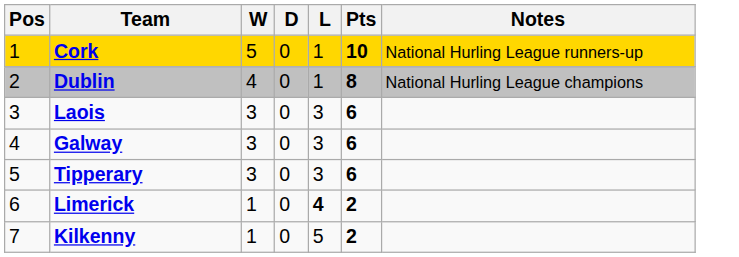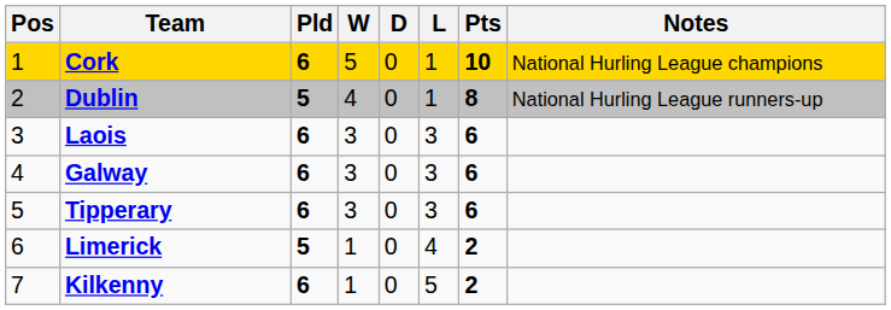 <table class="wikitable" style="text-align: centre;">
 <tr>
 <th width="20">Pos</th>
 <th width="150">Team</th>
+<th width="20">Pld</th>
 <th width="20">W</th>
 <th width="20">D</th>
 <th width="20">L</th>
 <th width="20">Pts</th>
 <th width="250">Notes</th>
 </tr>
 <tr style="background:gold;">
 <td>1</td>
 <td align="left"><strong> <a href='#'>Cork</a></strong></td>
+<td><strong>6</strong></td>
 <td>5</td>
 <td>0</td>
 <td>1</td>
 <td><strong>10</strong></td>
-<td><small> National Hurling League runners-up</small></td>
+<td><small> National Hurling League champions</small></td>
 </tr>
 <tr style="background:silver;">
 <td>2</td>
 <td align="left"><strong> <a href='#'>Dublin</a></strong></td>
+<td><strong>5</strong></td>
 <td>4</td>
 <td>0</td>
 <td>1</td>
 <td><strong>8</strong></td>
-<td><small> National Hurling League champions</small></td>
+<td><small> National Hurling League runners-up</small></td>
 </tr>
 <tr style="">
 <td>3</td>
 <td align="left"><strong> <a href='#'>Laois</a></strong></td>
+<td><strong>6</strong></td>
 <td>3</td>
 <td>0</td>
 <td>3</td>
 <td><strong>6</strong></td>
 <td></td>
 </tr>
 <tr style="">
 <td>4</td>
 <td align="left"><strong> <a href='#'>Galway</a></strong></td>
+<td><strong>6</strong></td>
 <td>3</td>
 <td>0</td>
 <td>3</td>
 <td><strong>6</strong></td>
 <td></td>
 </tr>
 <tr style="">
 <td>5</td>
 <td align="left"><strong> <a href='#'>Tipperary</a></strong></td>
+<td><strong>6</strong></td>
 <td>3</td>
 <td>0</td>
 <td>3</td>
 <td><strong>6</strong></td>
 <td></td>
 </tr>
 <tr style="">
 <td>6</td>
 <td align="left"><strong> <a href='#'>Limerick</a></strong></td>
+<td><strong>5</strong></td>
 <td>1</td>
 <td>0</td>
-<td><strong>4</strong></td>
+<td>4</td>
 <td><strong>2</strong></td>
 <td></td>
 </tr>
 <tr style="">
 <td>7</td>
 <td align="left"><strong> <a href='#'>Kilkenny</a></strong></td>
+<td><strong>6</strong></td>
 <td>1</td>
 <td>0</td>
 <td>5</td>
 <td><strong>2</strong></td>
 <td></td>
 </tr>
 </table>
